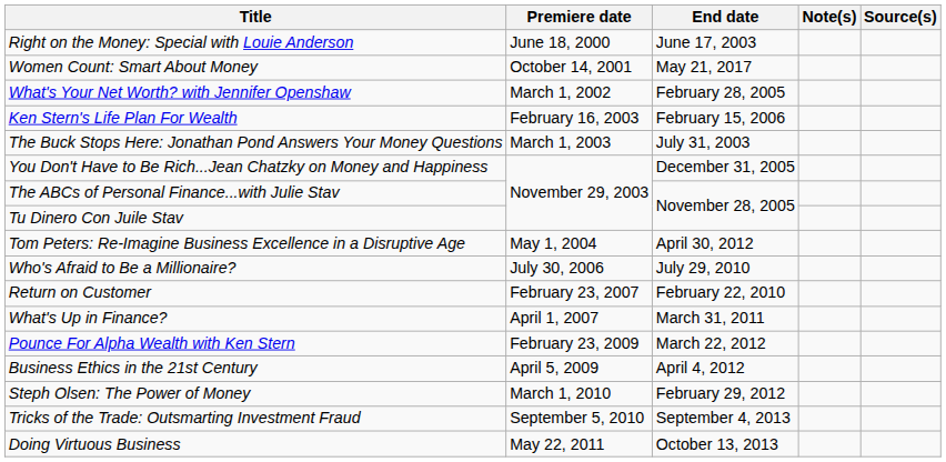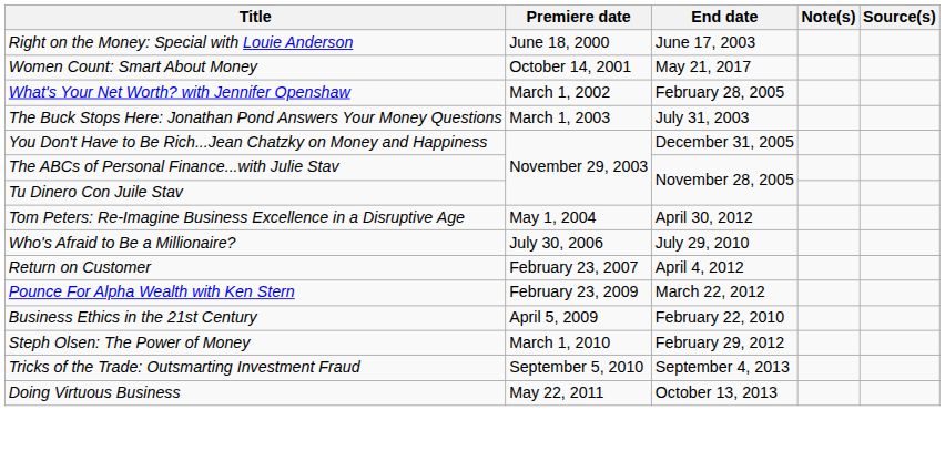 <table class="wikitable sortable">
 <tr>
 <th>Title</th>
 <th>Premiere date</th>
 <th>End date</th>
 <th>Note(s)</th>
 <th>Source(s)</th>
 </tr>
 <tr>
 <td><em>Right on the Money: Special with <a href='#'>Louie Anderson</a></em></td>
 <td>June 18, 2000</td>
 <td>June 17, 2003</td>
 <td></td>
 <td></td>
 </tr>
 <tr>
 <td><em>Women Count: Smart About Money</em></td>
 <td>October 14, 2001</td>
 <td>May 21, 2017</td>
 <td></td>
 <td></td>
 </tr>
 <tr>
 <td><em><a href='#'>What's Your Net Worth? with Jennifer Openshaw</a></em></td>
 <td>March 1, 2002</td>
 <td>February 28, 2005</td>
-<td></td>
-<td></td>
-</tr>
-<tr>
-<td><em><a href='#'>Ken Stern's Life Plan For Wealth</a></em></td>
-<td>February 16, 2003</td>
-<td>February 15, 2006</td>
 <td></td>
 <td></td>
 </tr>
 <tr>
 <td><em>The Buck Stops Here: Jonathan Pond Answers Your Money Questions</em></td>
 <td>March 1, 2003</td>
 <td>July 31, 2003</td>
 <td></td>
 <td></td>
 </tr>
 <tr>
 <td><em>You Don't Have to Be Rich...Jean Chatzky on Money and Happiness</em></td>
 <td rowspan="3">November 29, 2003</td>
 <td>December 31, 2005</td>
 <td></td>
 <td></td>
 </tr>
 <tr>
 <td><em>The ABCs of Personal Finance...with Julie Stav</em></td>
 <td rowspan="2">November 28, 2005</td>
 <td></td>
 <td></td>
 </tr>
 <tr>
 <td><em>Tu Dinero Con Juile Stav</em></td>
 <td></td>
 <td></td>
 </tr>
 <tr>
 <td><em>Tom Peters: Re-Imagine Business Excellence in a Disruptive Age</em></td>
 <td>May 1, 2004</td>
 <td>April 30, 2012</td>
 <td></td>
 <td></td>
 </tr>
 <tr>
 <td><em>Who's Afraid to Be a Millionaire?</em></td>
 <td>July 30, 2006</td>
 <td>July 29, 2010</td>
 <td></td>
 <td></td>
 </tr>
 <tr>
 <td><em>Return on Customer</em></td>
 <td>February 23, 2007</td>
-<td>February 22, 2010</td>
-<td></td>
-<td></td>
-</tr>
-<tr>
-<td><em>What's Up in Finance?</em></td>
-<td>April 1, 2007</td>
-<td>March 31, 2011</td>
+<td>April 4, 2012</td>
 <td></td>
 <td></td>
 </tr>
 <tr>
 <td><em><a href='#'>Pounce For Alpha Wealth with Ken Stern</a></em></td>
 <td>February 23, 2009</td>
 <td>March 22, 2012</td>
 <td></td>
 <td></td>
 </tr>
 <tr>
 <td><em>Business Ethics in the 21st Century</em></td>
 <td>April 5, 2009</td>
-<td>April 4, 2012</td>
+<td>February 22, 2010</td>
 <td></td>
 <td></td>
 </tr>
 <tr>
 <td><em>Steph Olsen: The Power of Money</em></td>
 <td>March 1, 2010</td>
 <td>February 29, 2012</td>
 <td></td>
 <td></td>
 </tr>
 <tr>
 <td><em>Tricks of the Trade: Outsmarting Investment Fraud</em></td>
 <td>September 5, 2010</td>
 <td>September 4, 2013</td>
 <td></td>
 <td></td>
 </tr>
 <tr>
 <td><em>Doing Virtuous Business</em></td>
 <td>May 22, 2011</td>
 <td>October 13, 2013</td>
 <td></td>
 <td></td>
 </tr>
 </table>
